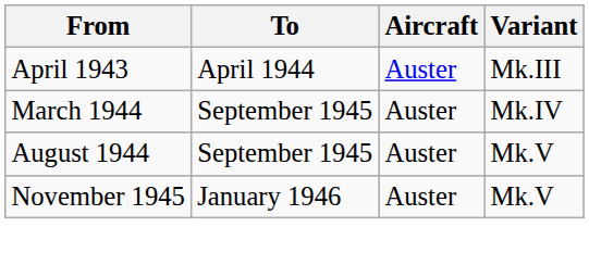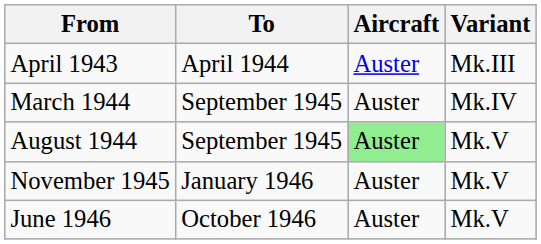 <table class="wikitable">
 <tr>
 <th>From</th>
 <th>To</th>
 <th>Aircraft</th>
 <th>Variant</th>
 </tr>
 <tr>
 <td>April 1943</td>
 <td>April 1944</td>
 <td><a href='#'>Auster</a></td>
 <td>Mk.III</td>
 </tr>
 <tr>
 <td>March 1944</td>
 <td>September 1945</td>
 <td>Auster</td>
 <td>Mk.IV</td>
 </tr>
 <tr>
 <td>August 1944</td>
 <td>September 1945</td>
-<td>Auster</td>
+<td style="background: lightgreen;">Auster</td>
 <td>Mk.V</td>
 </tr>
 <tr>
 <td>November 1945</td>
 <td>January 1946</td>
 <td>Auster</td>
 <td>Mk.V</td>
 </tr>
+<tr>
+<td>June 1946</td>
+<td>October 1946</td>
+<td>Auster</td>
+<td>Mk.V</td>
+</tr>
 </table>
